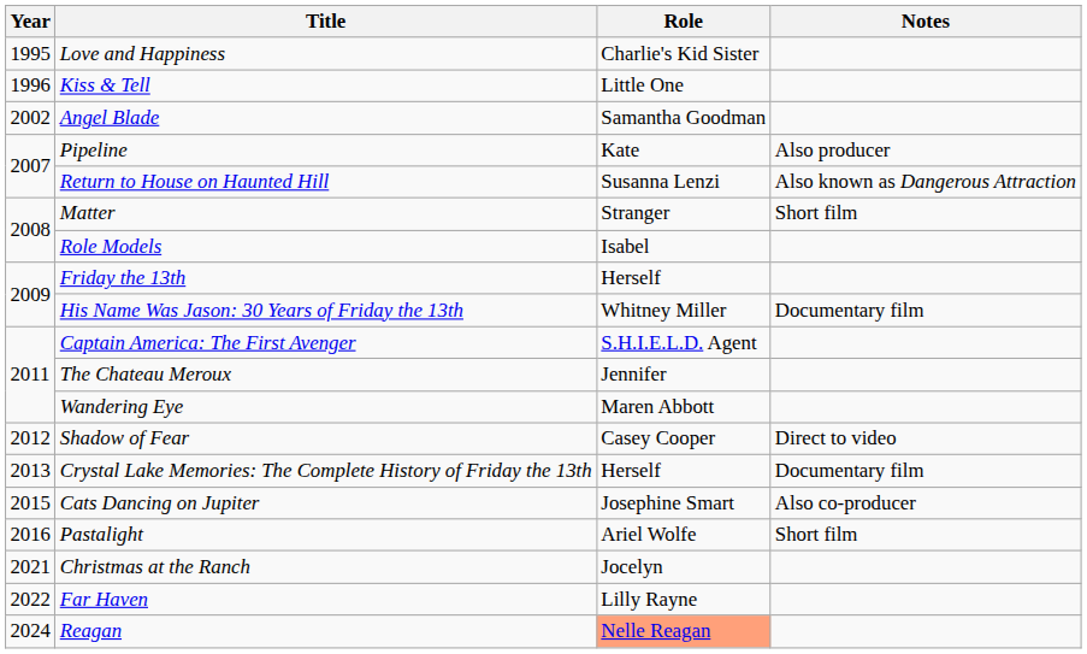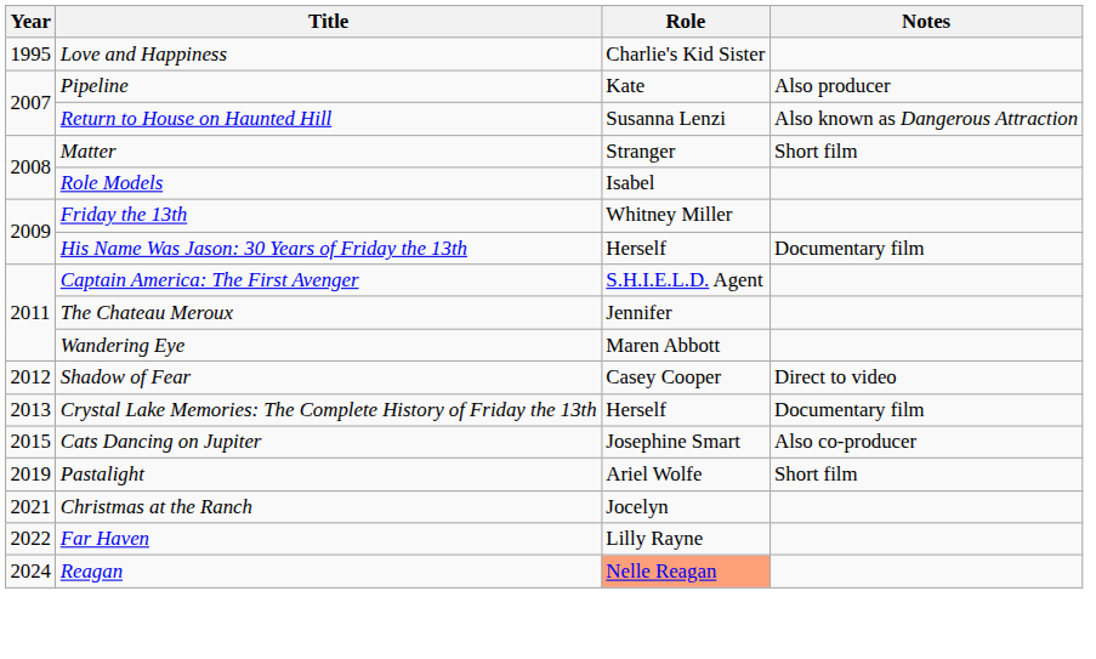 <table class="wikitable sortable">
 <tr>
 <th>Year</th>
 <th>Title</th>
 <th>Role</th>
 <th class="unsortable">Notes</th>
 </tr>
 <tr>
 <td>1995</td>
 <td><em>Love and Happiness</em></td>
 <td>Charlie's Kid Sister</td>
-<td></td>
-</tr>
-<tr>
-<td>1996</td>
-<td><em><a href='#'>Kiss & Tell</a></em></td>
-<td>Little One</td>
-<td></td>
-</tr>
-<tr>
-<td>2002</td>
-<td><em><a href='#'>Angel Blade</a></em></td>
-<td>Samantha Goodman</td>
 <td></td>
 </tr>
 <tr>
 <td rowspan="2">2007</td>
 <td><em>Pipeline</em></td>
 <td>Kate</td>
 <td>Also producer</td>
 </tr>
 <tr>
 <td><em><a href='#'>Return to House on Haunted Hill</a></em></td>
 <td>Susanna Lenzi</td>
 <td>Also known as <em>Dangerous Attraction</em></td>
 </tr>
 <tr>
 <td rowspan="2">2008</td>
 <td><em>Matter</em></td>
 <td>Stranger</td>
 <td>Short film</td>
 </tr>
 <tr>
 <td><em><a href='#'>Role Models</a></em></td>
 <td>Isabel</td>
 <td></td>
 </tr>
 <tr>
 <td rowspan="2">2009</td>
 <td><em><a href='#'>Friday the 13th</a></em></td>
-<td>Herself</td>
+<td>Whitney Miller</td>
 <td></td>
 </tr>
 <tr>
 <td><em><a href='#'>His Name Was Jason: 30 Years of Friday the 13th</a></em></td>
-<td>Whitney Miller</td>
+<td>Herself</td>
 <td>Documentary film</td>
 </tr>
 <tr>
 <td rowspan="3">2011</td>
 <td><em><a href='#'>Captain America: The First Avenger</a></em></td>
 <td><a href='#'>S.H.I.E.L.D.</a> Agent</td>
 <td></td>
 </tr>
 <tr>
 <td data-sort-value="Chateau Meroux, The"><em>The Chateau Meroux</em></td>
 <td>Jennifer</td>
 <td></td>
 </tr>
 <tr>
 <td><em>Wandering Eye</em></td>
 <td>Maren Abbott</td>
 <td></td>
 </tr>
 <tr>
 <td>2012</td>
 <td><em>Shadow of Fear</em></td>
 <td>Casey Cooper</td>
 <td>Direct to video</td>
 </tr>
 <tr>
 <td>2013</td>
 <td><em>Crystal Lake Memories: The Complete History of Friday the 13th</em></td>
 <td>Herself</td>
 <td>Documentary film</td>
 </tr>
 <tr>
 <td>2015</td>
 <td><em>Cats Dancing on Jupiter</em></td>
 <td>Josephine Smart</td>
 <td>Also co-producer</td>
 </tr>
 <tr>
-<td>2016</td>
+<td>2019</td>
 <td><em>Pastalight</em></td>
 <td>Ariel Wolfe</td>
 <td>Short film</td>
 </tr>
 <tr>
 <td>2021</td>
 <td><em>Christmas at the Ranch</em></td>
 <td>Jocelyn</td>
 <td></td>
 </tr>
 <tr>
 <td>2022</td>
 <td><em><a href='#'>Far Haven</a></em></td>
 <td>Lilly Rayne</td>
 <td></td>
 </tr>
 <tr>
 <td>2024</td>
 <td><em><a href='#'>Reagan</a></em></td>
 <td style="background: lightsalmon;"><a href='#'>Nelle Reagan</a></td>
 <td></td>
 </tr>
 </table>
